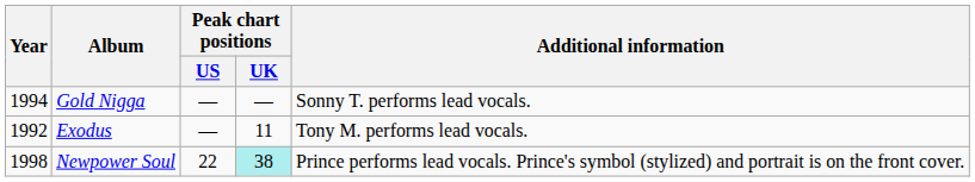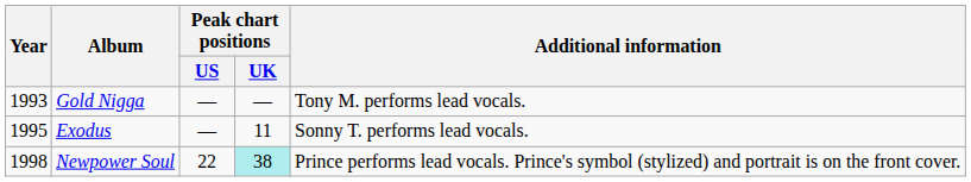 <table class="wikitable">
 <tr>
 <th scope="col" rowspan="2">Year</th>
 <th scope="col" rowspan="2">Album</th>
 <th scope="col" colspan="2">Peak chart positions</th>
 <th scope="col" rowspan="2">Additional information</th>
 </tr>
 <tr>
 <th align="center" width="40"><a href='#'>US</a><br></th>
 <th align="center" width="40"><a href='#'>UK</a><br></th>
 </tr>
 <tr>
-<td align="left">1994</td>
+<td align="left">1993</td>
 <td align="left"><em><a href='#'>Gold Nigga</a></em></td>
 <td align="center">—</td>
 <td align="center">—</td>
-<td align="left">Sonny T. performs lead vocals.</td>
+<td align="left">Tony M. performs lead vocals.</td>
 </tr>
 <tr>
-<td align="left">1992</td>
+<td align="left">1995</td>
 <td align="left"><em><a href='#'>Exodus</a></em></td>
 <td align="center">—</td>
 <td align="center">11</td>
-<td align="left">Tony M. performs lead vocals.</td>
+<td align="left">Sonny T. performs lead vocals.</td>
 </tr>
 <tr>
 <td align="left">1998</td>
 <td align="left"><em><a href='#'>Newpower Soul</a></em></td>
 <td align="center">22</td>
 <td align="center" style="background: paleturquoise;">38</td>
 <td align="left">Prince performs lead vocals. Prince's symbol (stylized) and portrait is on the front cover.</td>
 </tr>
 </table>
